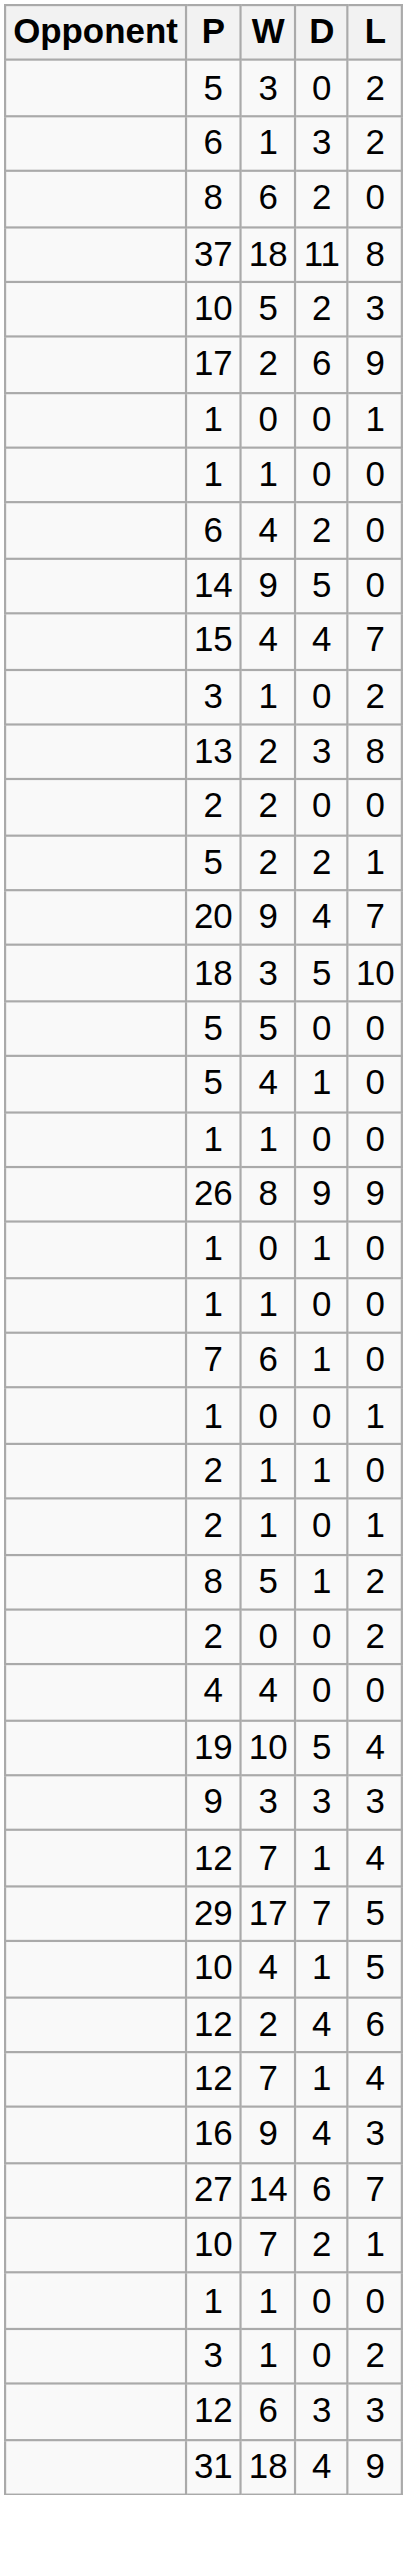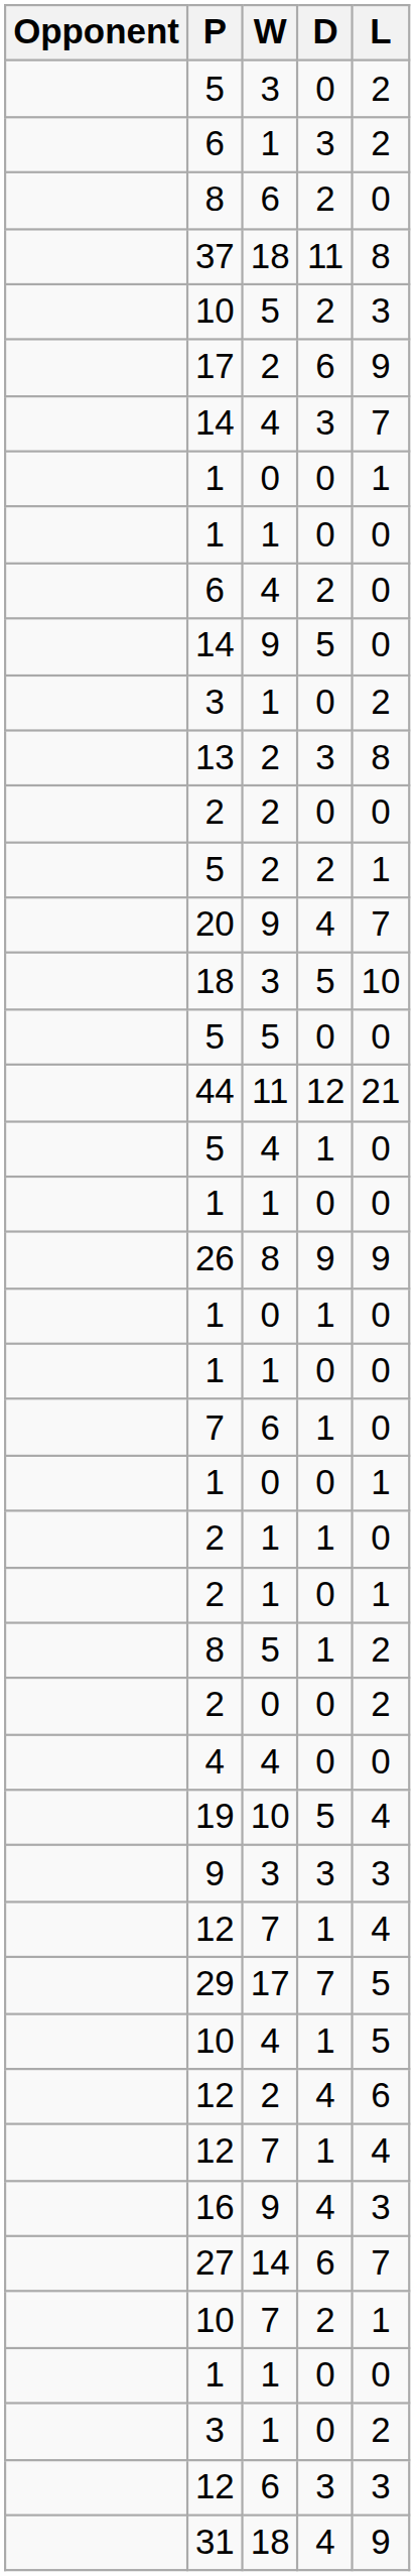 <table class="wikitable sortable collapsible collapsed" style="text-align: center; font-size: 100%;">
 <tr>
 <th>Opponent</th>
 <th>P</th>
 <th>W</th>
 <th>D</th>
 <th>L</th>
 </tr>
 <tr>
 <td style="text-align:left;"></td>
 <td>5</td>
 <td>3</td>
 <td>0</td>
 <td>2</td>
 </tr>
 <tr>
 <td style="text-align:left;"></td>
 <td>6</td>
 <td>1</td>
 <td>3</td>
 <td>2</td>
 </tr>
 <tr>
 <td style="text-align:left;"></td>
 <td>8</td>
 <td>6</td>
 <td>2</td>
 <td>0</td>
 </tr>
 <tr>
 <td style="text-align:left;"></td>
 <td>37</td>
 <td>18</td>
 <td>11</td>
 <td>8</td>
 </tr>
 <tr>
 <td style="text-align:left;"></td>
 <td>10</td>
 <td>5</td>
 <td>2</td>
 <td>3</td>
 </tr>
 <tr>
 <td style="text-align:left;"></td>
 <td>17</td>
 <td>2</td>
 <td>6</td>
 <td>9</td>
 </tr>
 <tr>
 <td style="text-align:left;"></td>
+<td>14</td>
+<td>4</td>
+<td>3</td>
+<td>7</td>
+</tr>
+<tr>
+<td style="text-align:left;"></td>
 <td>1</td>
 <td>0</td>
 <td>0</td>
 <td>1</td>
 </tr>
 <tr>
 <td style="text-align:left;"></td>
 <td>1</td>
 <td>1</td>
 <td>0</td>
 <td>0</td>
 </tr>
 <tr>
 <td style="text-align:left;"></td>
 <td>6</td>
 <td>4</td>
 <td>2</td>
 <td>0</td>
 </tr>
 <tr>
 <td style="text-align:left;"></td>
 <td>14</td>
 <td>9</td>
 <td>5</td>
 <td>0</td>
-</tr>
-<tr>
-<td style="text-align:left;"></td>
-<td>15</td>
-<td>4</td>
-<td>4</td>
-<td>7</td>
 </tr>
 <tr>
 <td style="text-align:left;"></td>
 <td>3</td>
 <td>1</td>
 <td>0</td>
 <td>2</td>
 </tr>
 <tr>
 <td style="text-align:left;"></td>
 <td>13</td>
 <td>2</td>
 <td>3</td>
 <td>8</td>
 </tr>
 <tr>
 <td style="text-align:left;"></td>
 <td>2</td>
 <td>2</td>
 <td>0</td>
 <td>0</td>
 </tr>
 <tr>
 <td style="text-align:left;"></td>
 <td>5</td>
 <td>2</td>
 <td>2</td>
 <td>1</td>
 </tr>
 <tr>
 <td style="text-align:left;"></td>
 <td>20</td>
 <td>9</td>
 <td>4</td>
 <td>7</td>
 </tr>
 <tr>
 <td style="text-align:left;"></td>
 <td>18</td>
 <td>3</td>
 <td>5</td>
 <td>10</td>
 </tr>
 <tr>
 <td style="text-align:left;"></td>
 <td>5</td>
 <td>5</td>
 <td>0</td>
 <td>0</td>
+</tr>
+<tr>
+<td style="text-align:left;"></td>
+<td>44</td>
+<td>11</td>
+<td>12</td>
+<td>21</td>
 </tr>
 <tr>
 <td style="text-align:left;"></td>
 <td>5</td>
 <td>4</td>
 <td>1</td>
 <td>0</td>
 </tr>
 <tr>
 <td style="text-align:left;"></td>
 <td>1</td>
 <td>1</td>
 <td>0</td>
 <td>0</td>
 </tr>
 <tr>
 <td style="text-align:left;"></td>
 <td>26</td>
 <td>8</td>
 <td>9</td>
 <td>9</td>
 </tr>
 <tr>
 <td style="text-align:left;"></td>
 <td>1</td>
 <td>0</td>
 <td>1</td>
 <td>0</td>
 </tr>
 <tr>
 <td style="text-align:left;"></td>
 <td>1</td>
 <td>1</td>
 <td>0</td>
 <td>0</td>
 </tr>
 <tr>
 <td style="text-align:left;"></td>
 <td>7</td>
 <td>6</td>
 <td>1</td>
 <td>0</td>
 </tr>
 <tr>
 <td style="text-align:left;"></td>
 <td>1</td>
 <td>0</td>
 <td>0</td>
 <td>1</td>
 </tr>
 <tr>
 <td style="text-align:left;"></td>
 <td>2</td>
 <td>1</td>
 <td>1</td>
 <td>0</td>
 </tr>
 <tr>
 <td style="text-align:left;"></td>
 <td>2</td>
 <td>1</td>
 <td>0</td>
 <td>1</td>
 </tr>
 <tr>
 <td style="text-align:left;"></td>
 <td>8</td>
 <td>5</td>
 <td>1</td>
 <td>2</td>
 </tr>
 <tr>
 <td style="text-align:left;"></td>
 <td>2</td>
 <td>0</td>
 <td>0</td>
 <td>2</td>
 </tr>
 <tr>
 <td style="text-align:left;"></td>
 <td>4</td>
 <td>4</td>
 <td>0</td>
 <td>0</td>
 </tr>
 <tr>
 <td style="text-align:left;"></td>
 <td>19</td>
 <td>10</td>
 <td>5</td>
 <td>4</td>
 </tr>
 <tr>
 <td style="text-align:left;"></td>
 <td>9</td>
 <td>3</td>
 <td>3</td>
 <td>3</td>
 </tr>
 <tr>
 <td style="text-align:left;"></td>
 <td>12</td>
 <td>7</td>
 <td>1</td>
 <td>4</td>
 </tr>
 <tr>
 <td style="text-align:left;"></td>
 <td>29</td>
 <td>17</td>
 <td>7</td>
 <td>5</td>
 </tr>
 <tr>
 <td style="text-align:left;"></td>
 <td>10</td>
 <td>4</td>
 <td>1</td>
 <td>5</td>
 </tr>
 <tr>
 <td style="text-align:left;"></td>
 <td>12</td>
 <td>2</td>
 <td>4</td>
 <td>6</td>
 </tr>
 <tr>
 <td style="text-align:left;"></td>
 <td>12</td>
 <td>7</td>
 <td>1</td>
 <td>4</td>
 </tr>
 <tr>
 <td style="text-align:left;"></td>
 <td>16</td>
 <td>9</td>
 <td>4</td>
 <td>3</td>
 </tr>
 <tr>
 <td style="text-align:left;"></td>
 <td>27</td>
 <td>14</td>
 <td>6</td>
 <td>7</td>
 </tr>
 <tr>
 <td style="text-align:left;"></td>
 <td>10</td>
 <td>7</td>
 <td>2</td>
 <td>1</td>
 </tr>
 <tr>
 <td style="text-align:left;"></td>
 <td>1</td>
 <td>1</td>
 <td>0</td>
 <td>0</td>
 </tr>
 <tr>
 <td style="text-align:left;"></td>
 <td>3</td>
 <td>1</td>
 <td>0</td>
 <td>2</td>
 </tr>
 <tr>
 <td style="text-align:left;"></td>
 <td>12</td>
 <td>6</td>
 <td>3</td>
 <td>3</td>
 </tr>
 <tr>
 <td style="text-align:left;"></td>
 <td>31</td>
 <td>18</td>
 <td>4</td>
 <td>9</td>
 </tr>
 </table>
